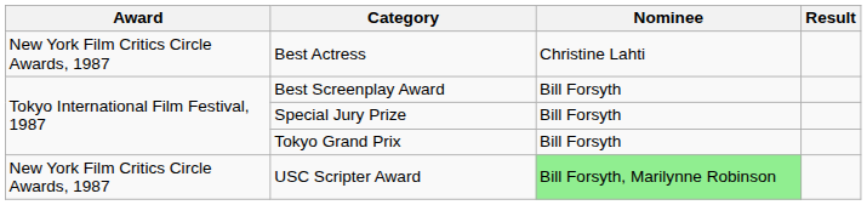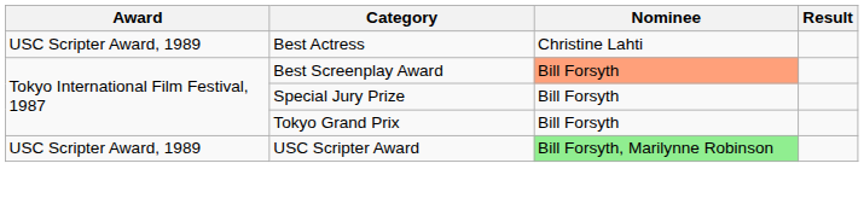 <table class="wikitable">
 <tr>
 <th style="width:250px;">Award</th>
 <th style="width:250px;">Category</th>
 <th style="width:250px;">Nominee</th>
 <th style="width:50px;">Result</th>
 </tr>
 <tr>
-<td>New York Film Critics Circle Awards, 1987</td>
+<td>USC Scripter Award, 1989</td>
 <td>Best Actress</td>
 <td>Christine Lahti</td>
 <td></td>
 </tr>
 <tr>
 <td rowspan="3">Tokyo International Film Festival, 1987</td>
 <td>Best Screenplay Award</td>
-<td>Bill Forsyth</td>
+<td style="background: lightsalmon;">Bill Forsyth</td>
 <td></td>
 </tr>
 <tr>
 <td>Special Jury Prize</td>
 <td>Bill Forsyth</td>
 <td></td>
 </tr>
 <tr>
 <td>Tokyo Grand Prix</td>
 <td>Bill Forsyth</td>
 <td></td>
 </tr>
 <tr>
-<td>New York Film Critics Circle Awards, 1987</td>
+<td>USC Scripter Award, 1989</td>
 <td>USC Scripter Award</td>
 <td style="background: lightgreen;">Bill Forsyth, Marilynne Robinson</td>
 <td></td>
 </tr>
 </table>
